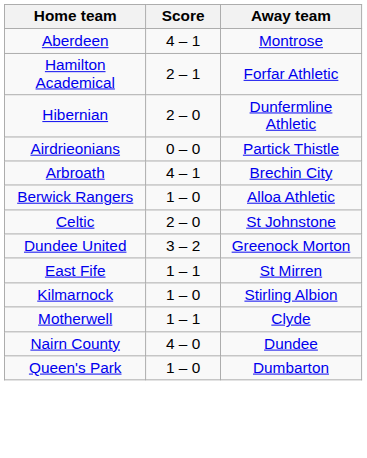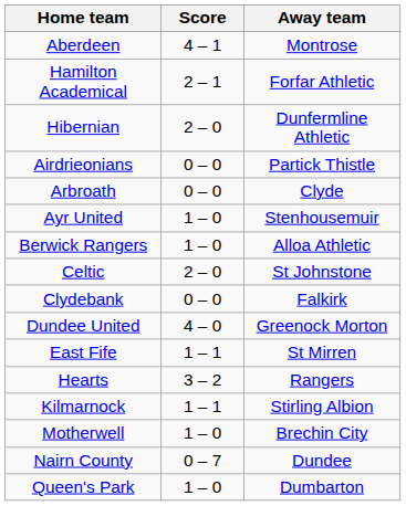 <table class="wikitable" style="text-align: center">
 <tr>
 <th width=140>Home team</th>
 <th width=70>Score</th>
 <th width=140>Away team</th>
 </tr>
 <tr>
 <td><a href='#'>Aberdeen</a></td>
 <td>4 – 1</td>
 <td><a href='#'>Montrose</a></td>
 </tr>
 <tr>
 <td><a href='#'>Hamilton Academical</a></td>
 <td>2 – 1</td>
 <td><a href='#'>Forfar Athletic</a></td>
 </tr>
 <tr>
 <td><a href='#'>Hibernian</a></td>
 <td>2 – 0</td>
 <td><a href='#'>Dunfermline Athletic</a></td>
 </tr>
 <tr>
 <td><a href='#'>Airdrieonians</a></td>
 <td>0 – 0</td>
 <td><a href='#'>Partick Thistle</a></td>
 </tr>
 <tr>
 <td><a href='#'>Arbroath</a></td>
-<td>4 – 1</td>
-<td><a href='#'>Brechin City</a></td>
+<td>0 – 0</td>
+<td><a href='#'>Clyde</a></td>
+</tr>
+<tr>
+<td><a href='#'>Ayr United</a></td>
+<td>1 – 0</td>
+<td><a href='#'>Stenhousemuir</a></td>
 </tr>
 <tr>
 <td><a href='#'>Berwick Rangers</a></td>
 <td>1 – 0</td>
 <td><a href='#'>Alloa Athletic</a></td>
 </tr>
 <tr>
 <td><a href='#'>Celtic</a></td>
 <td>2 – 0</td>
 <td><a href='#'>St Johnstone</a></td>
 </tr>
 <tr>
+<td><a href='#'>Clydebank</a></td>
+<td>0 – 0</td>
+<td><a href='#'>Falkirk</a></td>
+</tr>
+<tr>
 <td><a href='#'>Dundee United</a></td>
-<td>3 – 2</td>
+<td>4 – 0</td>
 <td><a href='#'>Greenock Morton</a></td>
 </tr>
 <tr>
 <td><a href='#'>East Fife</a></td>
 <td>1 – 1</td>
 <td><a href='#'>St Mirren</a></td>
 </tr>
 <tr>
+<td><a href='#'>Hearts</a></td>
+<td>3 – 2</td>
+<td><a href='#'>Rangers</a></td>
+</tr>
+<tr>
 <td><a href='#'>Kilmarnock</a></td>
-<td>1 – 0</td>
+<td>1 – 1</td>
 <td><a href='#'>Stirling Albion</a></td>
 </tr>
 <tr>
 <td><a href='#'>Motherwell</a></td>
-<td>1 – 1</td>
-<td><a href='#'>Clyde</a></td>
+<td>1 – 0</td>
+<td><a href='#'>Brechin City</a></td>
 </tr>
 <tr>
 <td><a href='#'>Nairn County</a></td>
-<td>4 – 0</td>
+<td>0 – 7</td>
 <td><a href='#'>Dundee</a></td>
 </tr>
 <tr>
 <td><a href='#'>Queen's Park</a></td>
 <td>1 – 0</td>
 <td><a href='#'>Dumbarton</a></td>
 </tr>
 </table>
